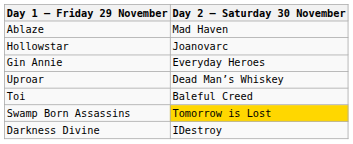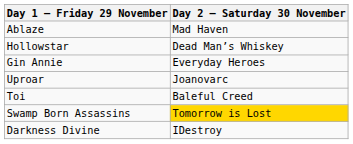 <table class="wikitable">
 <tr>
 <th>Day 1 – Friday 29 November</th>
 <th>Day 2 – Saturday 30 November</th>
 </tr>
 <tr>
 <td>Ablaze</td>
 <td>Mad Haven</td>
 </tr>
 <tr>
 <td>Hollowstar</td>
-<td>Joanovarc</td>
+<td>Dead Man’s Whiskey</td>
 </tr>
 <tr>
 <td>Gin Annie</td>
 <td>Everyday Heroes</td>
 </tr>
 <tr>
 <td>Uproar</td>
-<td>Dead Man’s Whiskey</td>
+<td>Joanovarc</td>
 </tr>
 <tr>
 <td>Toi</td>
 <td>Baleful Creed</td>
 </tr>
 <tr>
 <td>Swamp Born Assassins</td>
 <td style="background: gold;">Tomorrow is Lost</td>
 </tr>
 <tr>
 <td>Darkness Divine</td>
 <td>IDestroy</td>
 </tr>
 </table>
